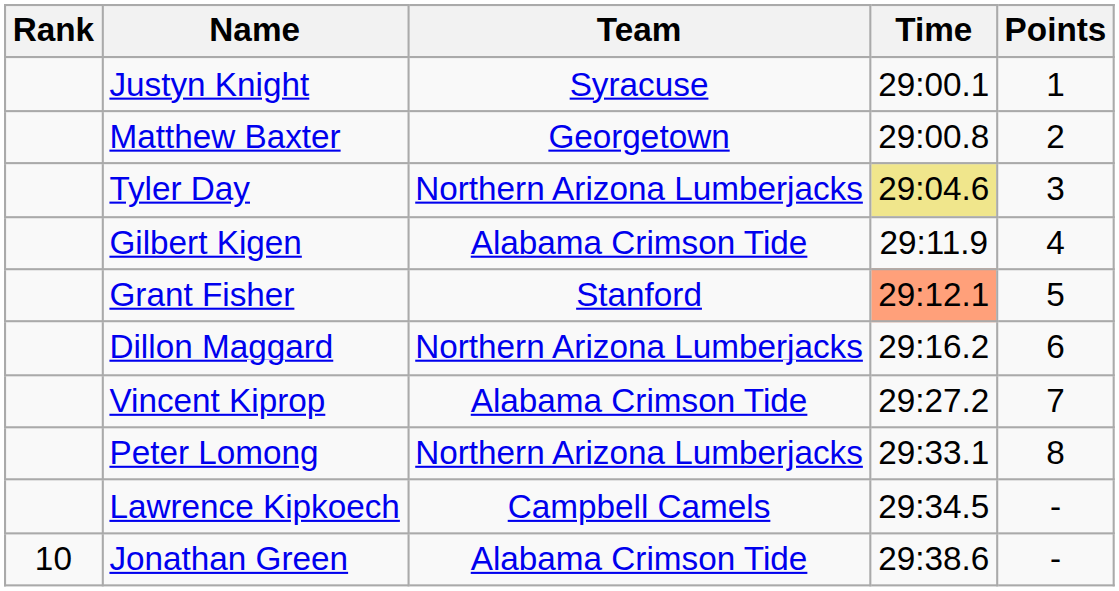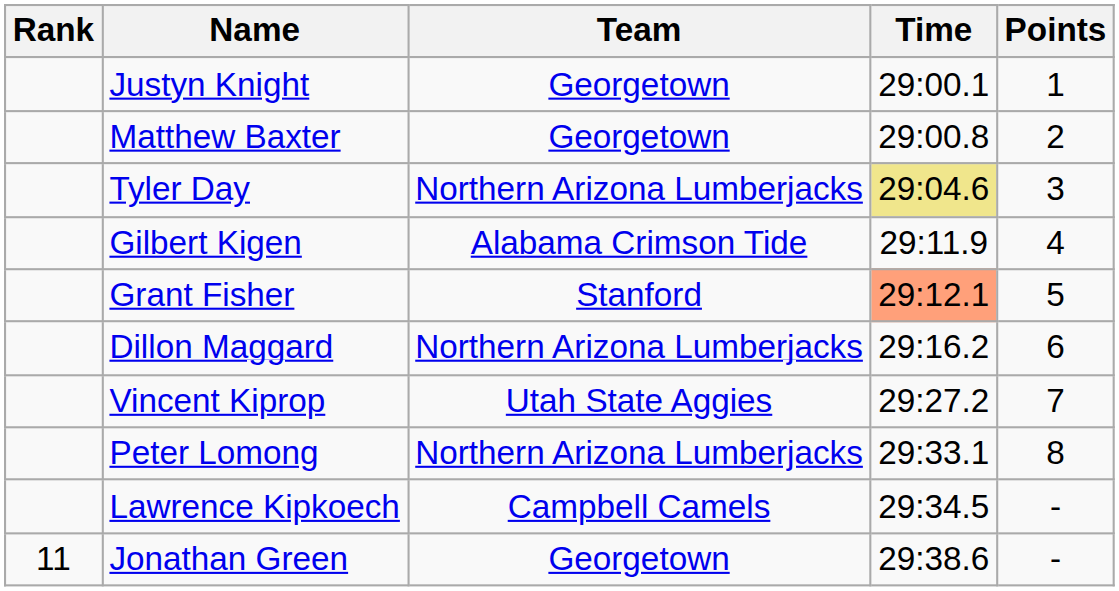 <table class="wikitable sortable" style="text-align:center">
 <tr>
 <th>Rank</th>
 <th>Name</th>
 <th>Team</th>
 <th>Time</th>
 <th>Points</th>
 </tr>
 <tr>
 <td></td>
 <td align=left>  <a href='#'>Justyn Knight</a></td>
-<td><a href='#'>Syracuse</a></td>
+<td><a href='#'>Georgetown</a></td>
 <td>29:00.1</td>
 <td>1</td>
 </tr>
 <tr>
 <td></td>
 <td align=left> <a href='#'>Matthew Baxter</a></td>
 <td><a href='#'>Georgetown</a></td>
 <td>29:00.8</td>
 <td>2</td>
 </tr>
 <tr>
 <td></td>
 <td align=left> <a href='#'>Tyler Day</a></td>
 <td><a href='#'>Northern Arizona Lumberjacks</a></td>
 <td style="background: khaki;">29:04.6</td>
 <td>3</td>
 </tr>
 <tr>
 <td></td>
 <td align=left> <a href='#'>Gilbert Kigen</a></td>
 <td><a href='#'>Alabama Crimson Tide</a></td>
 <td>29:11.9</td>
 <td>4</td>
 </tr>
 <tr>
 <td></td>
 <td align=left> <a href='#'>Grant Fisher</a></td>
 <td><a href='#'>Stanford</a></td>
 <td style="background: lightsalmon;">29:12.1</td>
 <td>5</td>
 </tr>
 <tr>
 <td></td>
 <td align=left> <a href='#'>Dillon Maggard</a></td>
 <td><a href='#'>Northern Arizona Lumberjacks</a></td>
 <td>29:16.2</td>
 <td>6</td>
 </tr>
 <tr>
 <td></td>
 <td align=left>  <a href='#'>Vincent Kiprop</a></td>
-<td><a href='#'>Alabama Crimson Tide</a></td>
+<td><a href='#'>Utah State Aggies</a></td>
 <td>29:27.2</td>
 <td>7</td>
 </tr>
 <tr>
 <td></td>
 <td align=left> <a href='#'>Peter Lomong</a></td>
 <td><a href='#'>Northern Arizona Lumberjacks</a></td>
 <td>29:33.1</td>
 <td>8</td>
 </tr>
 <tr>
 <td></td>
 <td align=left> <a href='#'>Lawrence Kipkoech</a></td>
 <td><a href='#'>Campbell Camels</a></td>
 <td>29:34.5</td>
 <td>-</td>
 </tr>
 <tr>
-<td>10</td>
+<td>11</td>
 <td align=left> <a href='#'>Jonathan Green</a></td>
-<td><a href='#'>Alabama Crimson Tide</a></td>
+<td><a href='#'>Georgetown</a></td>
 <td>29:38.6</td>
 <td>-</td>
 </tr>
 </table>
